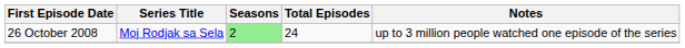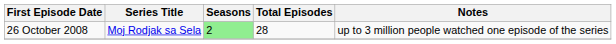 <table class="wikitable">
 <tr>
 <th>First Episode Date</th>
 <th>Series Title</th>
 <th>Seasons</th>
 <th>Total Episodes</th>
 <th>Notes</th>
 </tr>
 <tr>
 <td>26 October 2008</td>
 <td><a href='#'>Moj Rodjak sa Sela</a></td>
 <td style="background: lightgreen;">2</td>
-<td>24</td>
+<td>28</td>
 <td>up to 3 million people watched one episode of the series</td>
 </tr>
 <tr>
 </tr>
 </table>
